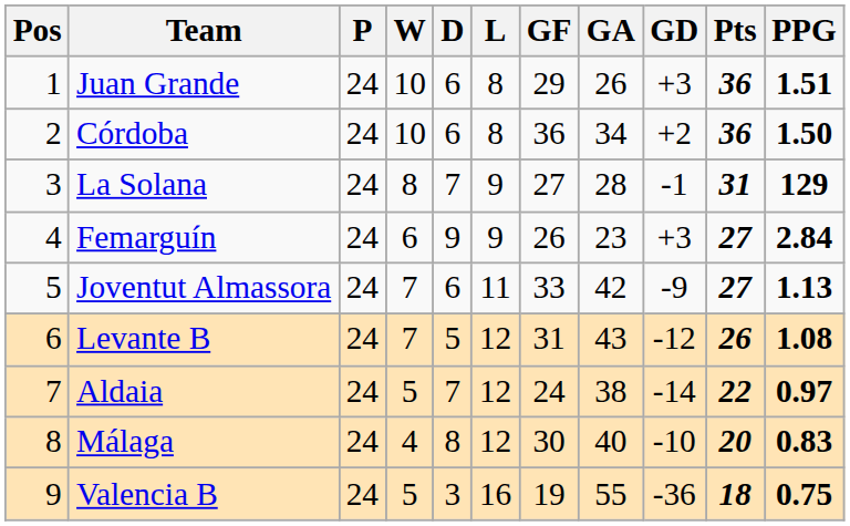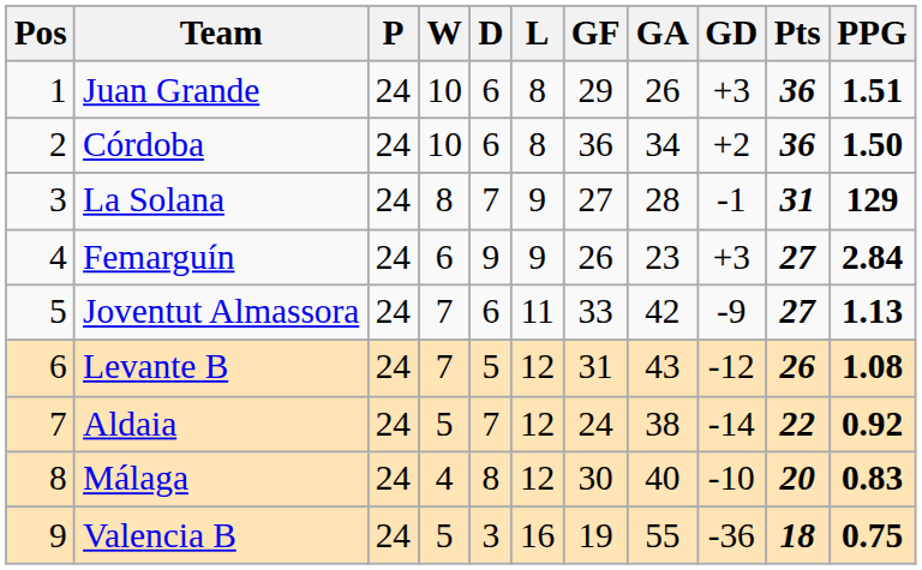 <table class="wikitable sortable" style="text-align: center;">
 <tr>
 <th align="center">Pos</th>
 <th align="center">Team</th>
 <th align="center">P</th>
 <th align="center">W</th>
 <th align="center">D</th>
 <th align="center">L</th>
 <th align="center">GF</th>
 <th align="center">GA</th>
 <th align="center">GD</th>
 <th align="center">Pts</th>
 <th align="center">PPG</th>
 </tr>
 <tr style= align="center">
 <td style="text-align:right;">1</td>
 <td style="text-align:left;"><a href='#'>Juan Grande</a></td>
 <td>24</td>
 <td>10</td>
 <td>6</td>
 <td>8</td>
 <td>29</td>
 <td>26</td>
 <td>+3</td>
 <td><strong><em>36</em></strong></td>
 <td><strong>1.51</strong></td>
 </tr>
 <tr style=align="center">
 <td style="text-align:right;">2</td>
 <td style="text-align:left;"><a href='#'>Córdoba</a></td>
 <td>24</td>
 <td>10</td>
 <td>6</td>
 <td>8</td>
 <td>36</td>
 <td>34</td>
 <td>+2</td>
 <td><strong><em>36</em></strong></td>
 <td><strong>1.50</strong></td>
 </tr>
 <tr style="align="center"">
 <td style="text-align:right;">3</td>
 <td style="text-align:left;"><a href='#'>La Solana</a></td>
 <td>24</td>
 <td>8</td>
 <td>7</td>
 <td>9</td>
 <td>27</td>
 <td>28</td>
 <td>-1</td>
 <td><strong><em>31</em></strong></td>
 <td><strong>129</strong></td>
 </tr>
 <tr style="align="center"">
 <td style="text-align:right;">4</td>
 <td style="text-align:left;"><a href='#'>Femarguín</a></td>
 <td>24</td>
 <td>6</td>
 <td>9</td>
 <td>9</td>
 <td>26</td>
 <td>23</td>
 <td>+3</td>
 <td><strong><em>27</em></strong></td>
 <td><strong>2.84</strong></td>
 </tr>
 <tr style= align="center">
 <td style="text-align:right;">5</td>
 <td style="text-align:left;"><a href='#'>Joventut Almassora</a></td>
 <td>24</td>
 <td>7</td>
 <td>6</td>
 <td>11</td>
 <td>33</td>
 <td>42</td>
 <td>-9</td>
 <td><strong><em>27</em></strong></td>
 <td><strong>1.13</strong></td>
 </tr>
 <tr style="background:#FFE4B5;" align="center">
 <td style="text-align:right;">6</td>
 <td style="text-align:left;"><a href='#'>Levante B</a></td>
 <td>24</td>
 <td>7</td>
 <td>5</td>
 <td>12</td>
 <td>31</td>
 <td>43</td>
 <td>-12</td>
 <td><strong><em>26</em></strong></td>
 <td><strong>1.08</strong></td>
 </tr>
 <tr style="background:#FFE4B5;" align="center">
 <td style="text-align:right;">7</td>
 <td style="text-align:left;"><a href='#'>Aldaia</a></td>
 <td>24</td>
 <td>5</td>
 <td>7</td>
 <td>12</td>
 <td>24</td>
 <td>38</td>
 <td>-14</td>
 <td><strong><em>22</em></strong></td>
-<td><strong>0.97</strong></td>
+<td><strong>0.92</strong></td>
 </tr>
 <tr style="background:#FFE4B5;" align="center">
 <td style="text-align:right;">8</td>
 <td style="text-align:left;"><a href='#'>Málaga</a></td>
 <td>24</td>
 <td>4</td>
 <td>8</td>
 <td>12</td>
 <td>30</td>
 <td>40</td>
 <td>-10</td>
 <td><strong><em>20</em></strong></td>
 <td><strong>0.83</strong></td>
 </tr>
 <tr style="background:#FFE4B5;" align="center">
 <td style="text-align:right;">9</td>
 <td style="text-align:left;"><a href='#'>Valencia B</a></td>
 <td>24</td>
 <td>5</td>
 <td>3</td>
 <td>16</td>
 <td>19</td>
 <td>55</td>
 <td>-36</td>
 <td><strong><em>18</em></strong></td>
 <td><strong>0.75</strong></td>
 </tr>
 </table>
